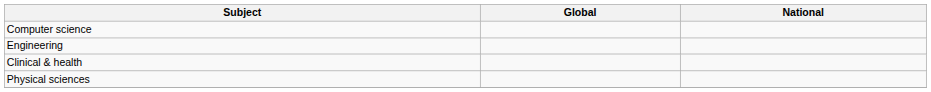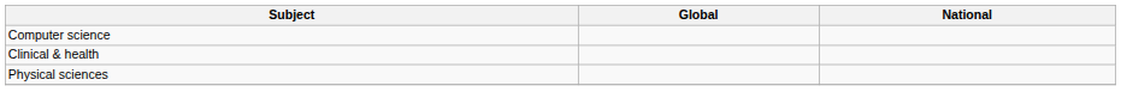 <table class="wikitable sortable" style="width: 100%; font-size: 90%">
 <tr>
 <th>Subject</th>
 <th>Global</th>
 <th>National</th>
 </tr>
 <tr>
 <td>Computer science</td>
 <td data-sort-value="50"></td>
-<td data-sort-value="2"></td>
-</tr>
-<tr>
-<td>Engineering</td>
-<td data-sort-value="32"></td>
 <td data-sort-value="2"></td>
 </tr>
 <tr>
 <td>Clinical & health</td>
 <td data-sort-value="201–250"></td>
 <td data-sort-value="12–16"></td>
 </tr>
 <tr>
 <td>Physical sciences</td>
 <td data-sort-value="91"></td>
 <td data-sort-value="8"></td>
 </tr>
 <tr>
 </tr>
 </table>
